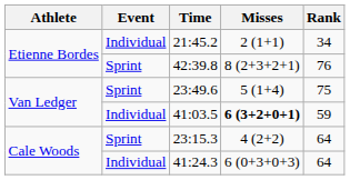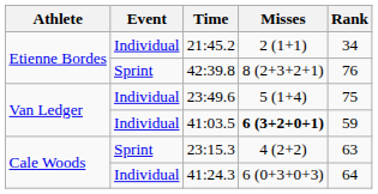 <table class="wikitable" style="font-size:90%">
 <tr>
 <th>Athlete</th>
 <th>Event</th>
 <th>Time</th>
 <th>Misses</th>
 <th>Rank</th>
 </tr>
 <tr align=center>
 <td align=left rowspan=2><a href='#'>Etienne Bordes</a></td>
 <td align=left><a href='#'>Individual</a></td>
 <td>21:45.2</td>
 <td>2 (1+1)</td>
 <td>34</td>
 </tr>
 <tr align=center>
 <td align=left><a href='#'>Sprint</a></td>
 <td>42:39.8</td>
 <td>8 (2+3+2+1)</td>
 <td>76</td>
 </tr>
 <tr align=center>
 <td align=left rowspan=2><a href='#'>Van Ledger</a><br></td>
-<td align=left><a href='#'>Sprint</a></td>
+<td align=left><a href='#'>Individual</a></td>
 <td>23:49.6</td>
 <td>5 (1+4)</td>
 <td>75</td>
 </tr>
 <tr align=center>
 <td align=left><a href='#'>Individual</a></td>
 <td>41:03.5</td>
 <td><strong>6 (3+2+0+1)</strong></td>
 <td>59</td>
 </tr>
 <tr align=center>
 <td align=left rowspan=2><a href='#'>Cale Woods</a><br></td>
 <td align=left><a href='#'>Sprint</a></td>
 <td>23:15.3</td>
 <td>4 (2+2)</td>
-<td>64</td>
+<td>63</td>
 </tr>
 <tr align=center>
 <td align=left><a href='#'>Individual</a></td>
 <td>41:24.3</td>
 <td>6 (0+3+0+3)</td>
 <td>64</td>
 </tr>
 </table>
